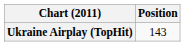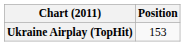 <table class="wikitable plainrowheaders" style="text-align:center">
 <tr>
 <th>Chart (2011)</th>
 <th>Position</th>
 </tr>
 <tr>
 <th scope="row">Ukraine Airplay (TopHit)</th>
-<td>143</td>
+<td>153</td>
 </tr>
 </table>
